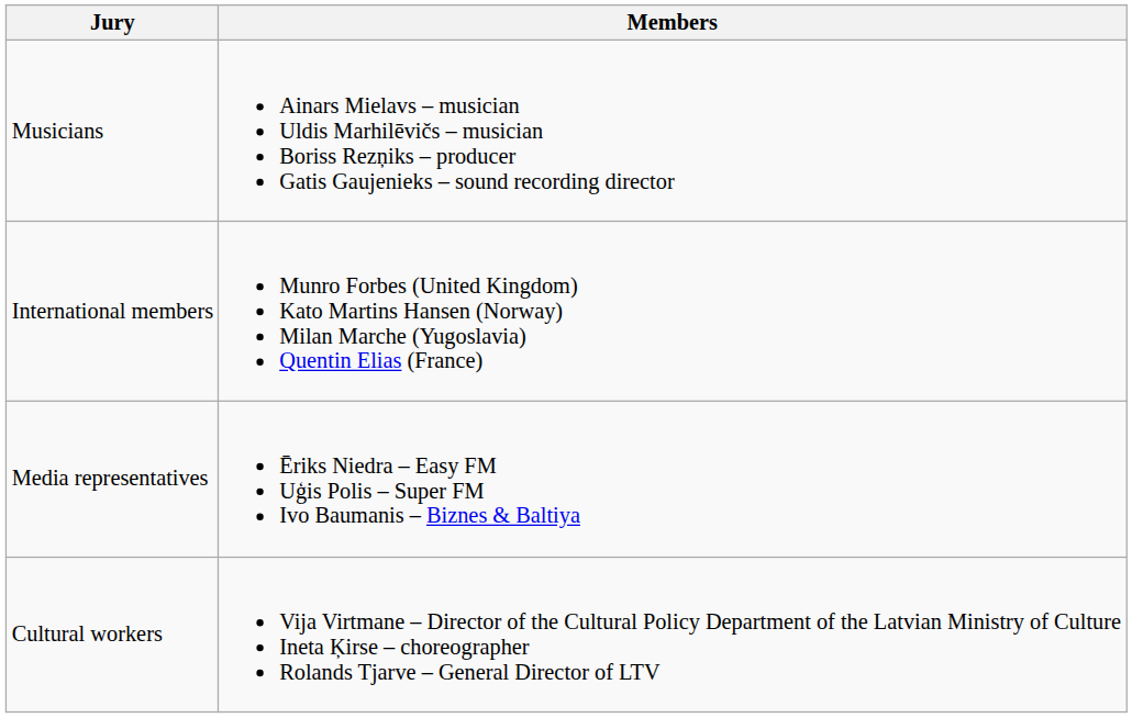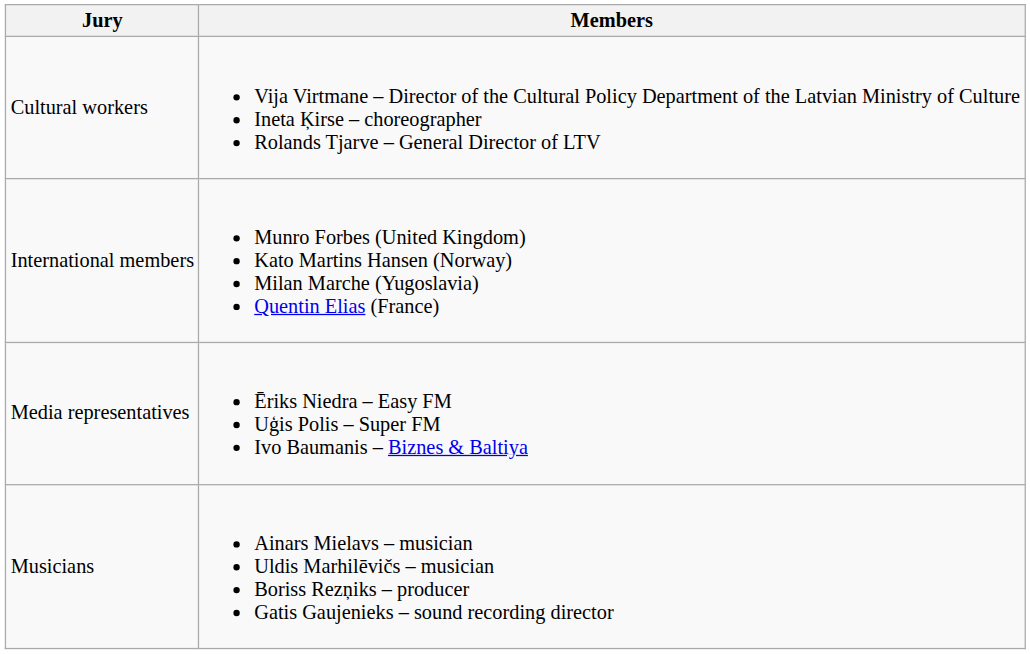 <table class="wikitable plainrowheaders" style="margin: 1em auto 1em auto">
 <tr>
 <th>Jury</th>
 <th>Members</th>
 </tr>
 <tr>
-<td>Musicians</td>
-<td><br><ul><li>Ainars Mielavs – musician</li><li>Uldis Marhilēvičs – musician</li><li>Boriss Rezņiks – producer</li><li>Gatis Gaujenieks – sound recording director</li></ul></td>
+<td>Cultural workers</td>
+<td><br><ul><li>Vija Virtmane – Director of the Cultural Policy Department of the Latvian Ministry of Culture</li><li>Ineta Ķirse – choreographer</li><li>Rolands Tjarve – General Director of LTV</li></ul></td>
 </tr>
 <tr>
 <td>International members</td>
 <td><br><ul><li>Munro Forbes (United Kingdom)</li><li>Kato Martins Hansen (Norway)</li><li>Milan Marche (Yugoslavia)</li><li><a href='#'>Quentin Elias</a> (France)</li></ul></td>
 </tr>
 <tr>
 <td>Media representatives</td>
 <td><br><ul><li>Ēriks Niedra – Easy FM</li><li>Uģis Polis – Super FM</li><li>Ivo Baumanis – <a href='#'>Biznes & Baltiya</a></li></ul></td>
 </tr>
 <tr>
-<td>Cultural workers</td>
-<td><br><ul><li>Vija Virtmane – Director of the Cultural Policy Department of the Latvian Ministry of Culture</li><li>Ineta Ķirse – choreographer</li><li>Rolands Tjarve – General Director of LTV</li></ul></td>
+<td>Musicians</td>
+<td><br><ul><li>Ainars Mielavs – musician</li><li>Uldis Marhilēvičs – musician</li><li>Boriss Rezņiks – producer</li><li>Gatis Gaujenieks – sound recording director</li></ul></td>
 </tr>
 </table>
